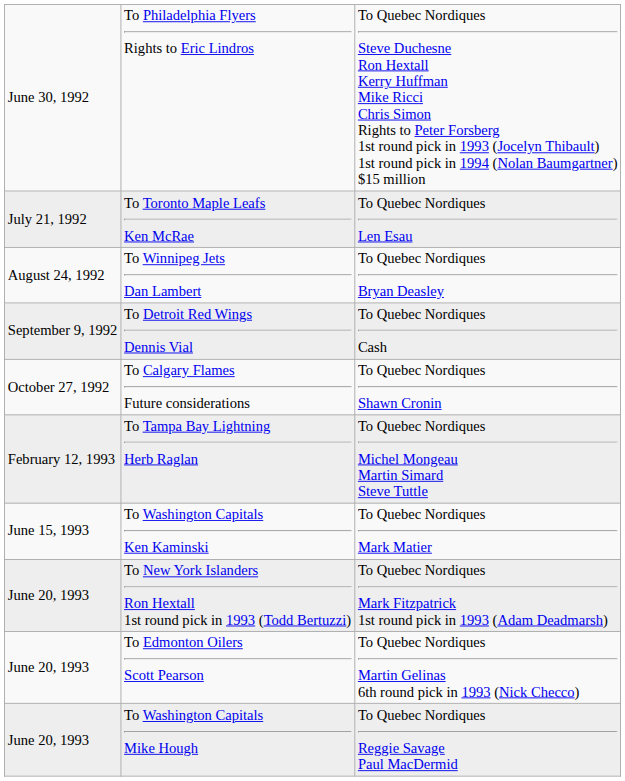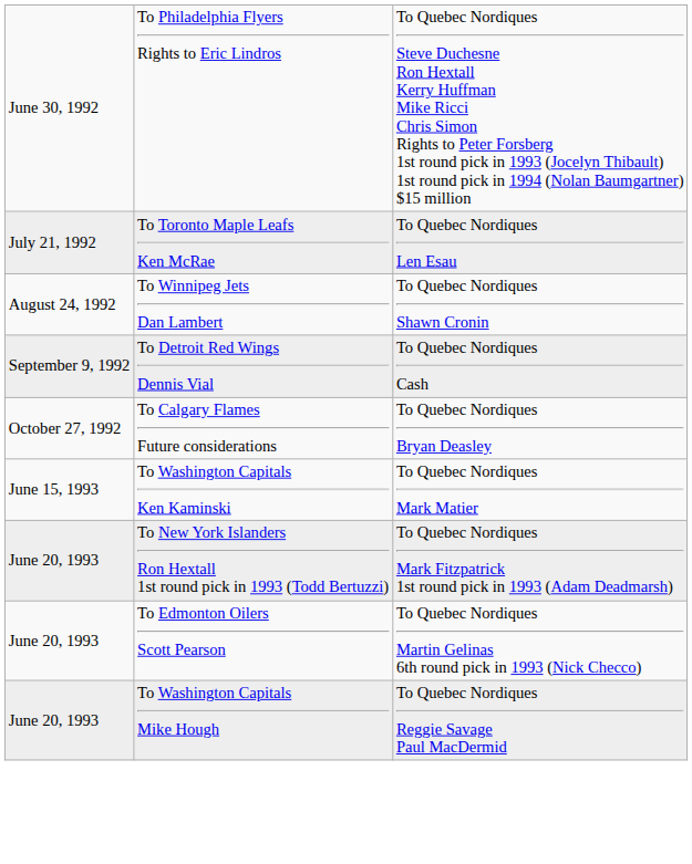 <table class="wikitable">
 <tr>
 <td>June 30, 1992</td>
 <td valign="top">To <a href='#'>Philadelphia Flyers</a><hr>Rights to <a href='#'>Eric Lindros</a></td>
 <td valign="top">To Quebec Nordiques<hr><a href='#'>Steve Duchesne</a> <br> <a href='#'>Ron Hextall</a> <br> <a href='#'>Kerry Huffman</a> <br> <a href='#'>Mike Ricci</a> <br> <a href='#'>Chris Simon</a> <br> Rights to <a href='#'>Peter Forsberg</a> <br> 1st round pick in <a href='#'>1993</a> (<a href='#'>Jocelyn Thibault</a>) <br> 1st round pick in <a href='#'>1994</a> (<a href='#'>Nolan Baumgartner</a>) <br> $15 million</td>
 </tr>
 <tr style="background:#eee;">
 <td>July 21, 1992</td>
 <td valign="top">To <a href='#'>Toronto Maple Leafs</a><hr><a href='#'>Ken McRae</a></td>
 <td valign="top">To Quebec Nordiques<hr><a href='#'>Len Esau</a></td>
 </tr>
 <tr>
 <td>August 24, 1992</td>
 <td valign="top">To <a href='#'>Winnipeg Jets</a><hr><a href='#'>Dan Lambert</a></td>
-<td valign="top">To Quebec Nordiques<hr><a href='#'>Bryan Deasley</a></td>
+<td valign="top">To Quebec Nordiques<hr><a href='#'>Shawn Cronin</a></td>
 </tr>
 <tr style="background:#eee;">
 <td>September 9, 1992</td>
 <td valign="top">To <a href='#'>Detroit Red Wings</a><hr><a href='#'>Dennis Vial</a></td>
 <td valign="top">To Quebec Nordiques<hr>Cash</td>
 </tr>
 <tr>
 <td>October 27, 1992</td>
 <td valign="top">To <a href='#'>Calgary Flames</a><hr>Future considerations</td>
-<td valign="top">To Quebec Nordiques<hr><a href='#'>Shawn Cronin</a></td>
-</tr>
-<tr style="background:#eee;">
-<td>February 12, 1993</td>
-<td valign="top">To <a href='#'>Tampa Bay Lightning</a><hr><a href='#'>Herb Raglan</a></td>
-<td valign="top">To Quebec Nordiques<hr><a href='#'>Michel Mongeau</a> <br> <a href='#'>Martin Simard</a> <br> <a href='#'>Steve Tuttle</a></td>
+<td valign="top">To Quebec Nordiques<hr><a href='#'>Bryan Deasley</a></td>
 </tr>
 <tr>
 <td>June 15, 1993</td>
 <td valign="top">To <a href='#'>Washington Capitals</a><hr><a href='#'>Ken Kaminski</a></td>
 <td valign="top">To Quebec Nordiques<hr><a href='#'>Mark Matier</a></td>
 </tr>
 <tr style="background:#eee;">
 <td>June 20, 1993</td>
 <td valign="top">To <a href='#'>New York Islanders</a><hr><a href='#'>Ron Hextall</a> <br> 1st round pick in <a href='#'>1993</a> (<a href='#'>Todd Bertuzzi</a>)</td>
 <td valign="top">To Quebec Nordiques<hr><a href='#'>Mark Fitzpatrick</a> <br> 1st round pick in <a href='#'>1993</a> (<a href='#'>Adam Deadmarsh</a>)</td>
 </tr>
 <tr>
 <td>June 20, 1993</td>
 <td valign="top">To <a href='#'>Edmonton Oilers</a><hr><a href='#'>Scott Pearson</a></td>
 <td valign="top">To Quebec Nordiques<hr><a href='#'>Martin Gelinas</a> <br> 6th round pick in <a href='#'>1993</a> (<a href='#'>Nick Checco</a>)</td>
 </tr>
 <tr style="background:#eee;">
 <td>June 20, 1993</td>
 <td valign="top">To <a href='#'>Washington Capitals</a><hr><a href='#'>Mike Hough</a></td>
 <td valign="top">To Quebec Nordiques<hr><a href='#'>Reggie Savage</a> <br> <a href='#'>Paul MacDermid</a></td>
 </tr>
 </table>
